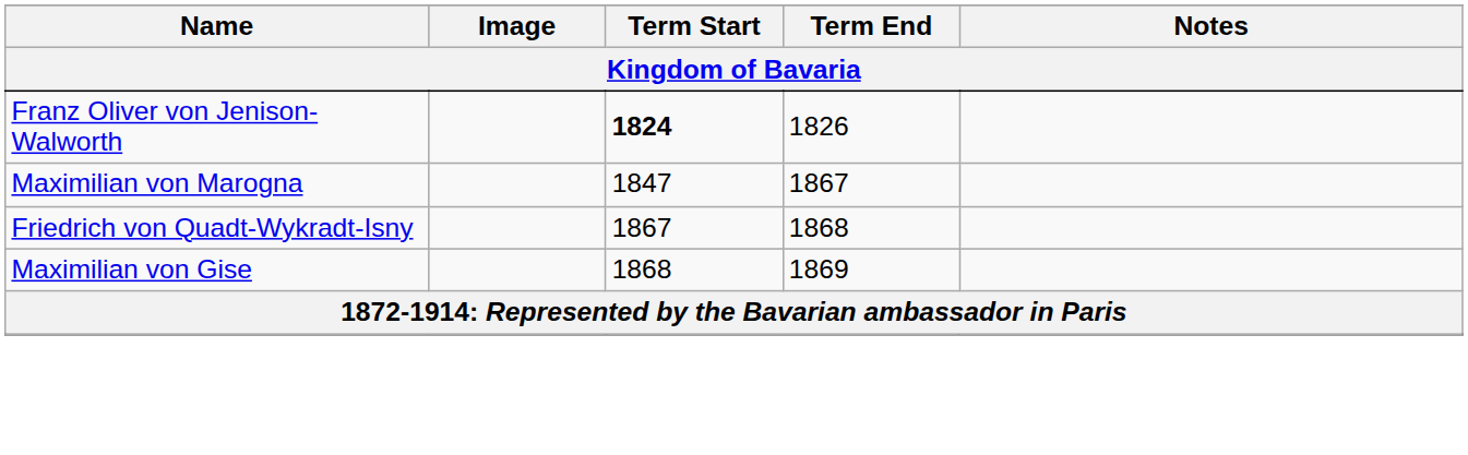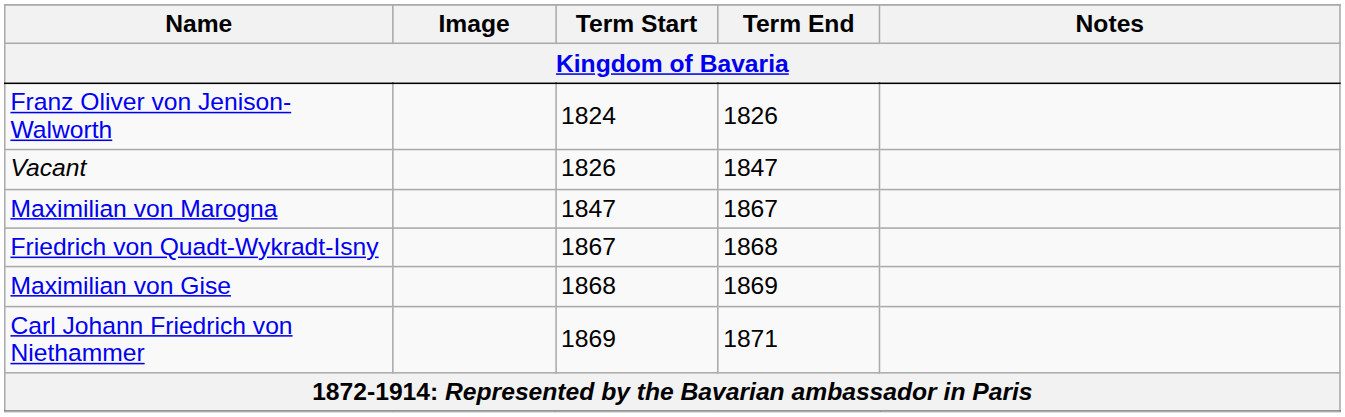 <table class="wikitable">
 <tr>
 </tr>
 <tr class="hintergrundfarbe5">
 <th width="250">Name</th>
 <th width="100">Image</th>
 <th width="100">Term Start</th>
 <th width="100">Term End</th>
 <th width="300">Notes</th>
 </tr>
 <tr>
 <th colspan="5" style="border-bottom: 1pt black solid; border-top: 1pt black solid;"> <a href='#'>Kingdom of Bavaria</a></th>
 </tr>
 <tr>
 <td><a href='#'>Franz Oliver von Jenison-Walworth</a></td>
 <td></td>
-<td><strong>1824</strong></td>
+<td>1824</td>
 <td>1826</td>
+<td></td>
+</tr>
+<tr>
+<td><em>Vacant</em></td>
+<td></td>
+<td>1826</td>
+<td>1847</td>
 <td></td>
 </tr>
 <tr>
 <td><a href='#'>Maximilian von Marogna</a></td>
 <td></td>
 <td>1847</td>
 <td>1867</td>
 <td></td>
 </tr>
 <tr>
 <td><a href='#'>Friedrich von Quadt-Wykradt-Isny</a></td>
 <td></td>
 <td>1867</td>
 <td>1868</td>
 <td></td>
 </tr>
 <tr>
 <td><a href='#'>Maximilian von Gise</a></td>
 <td></td>
 <td>1868</td>
 <td>1869</td>
 <td></td>
 </tr>
 <tr>
+<td><a href='#'>Carl Johann Friedrich von Niethammer</a></td>
+<td></td>
+<td>1869</td>
+<td>1871</td>
+<td></td>
+</tr>
+<tr>
 <th colspan="5" style="border-bottom: 1pt black solid; border-top: 1pt black solid;">1872-1914: <em>Represented by the Bavarian ambassador in Paris</em></th>
 </tr>
 <tr>
 </tr>
 </table>
